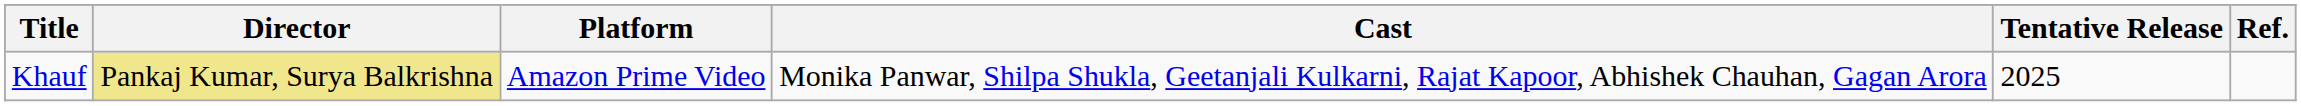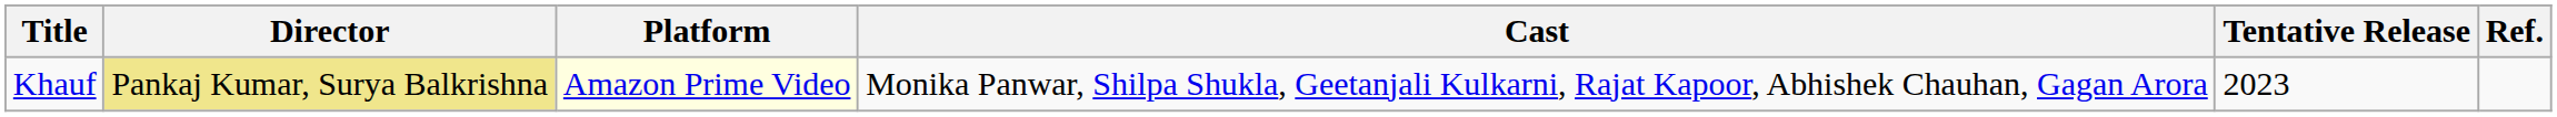 <table class="wikitable sortable">
 <tr>
 <th>Title</th>
 <th>Director</th>
 <th>Platform</th>
 <th>Cast</th>
 <th>Tentative Release</th>
 <th>Ref.</th>
 </tr>
 <tr>
 <td><a href='#'>Khauf</a></td>
 <td style="background: khaki;">Pankaj Kumar, Surya Balkrishna</td>
-<td><a href='#'>Amazon Prime Video</a></td>
+<td style="background: lightyellow;"><a href='#'>Amazon Prime Video</a></td>
 <td>Monika Panwar, <a href='#'>Shilpa Shukla</a>, <a href='#'>Geetanjali Kulkarni</a>, <a href='#'>Rajat Kapoor</a>, Abhishek Chauhan, <a href='#'>Gagan Arora</a></td>
-<td>2025</td>
+<td>2023</td>
 <td></td>
 </tr>
 </table>
